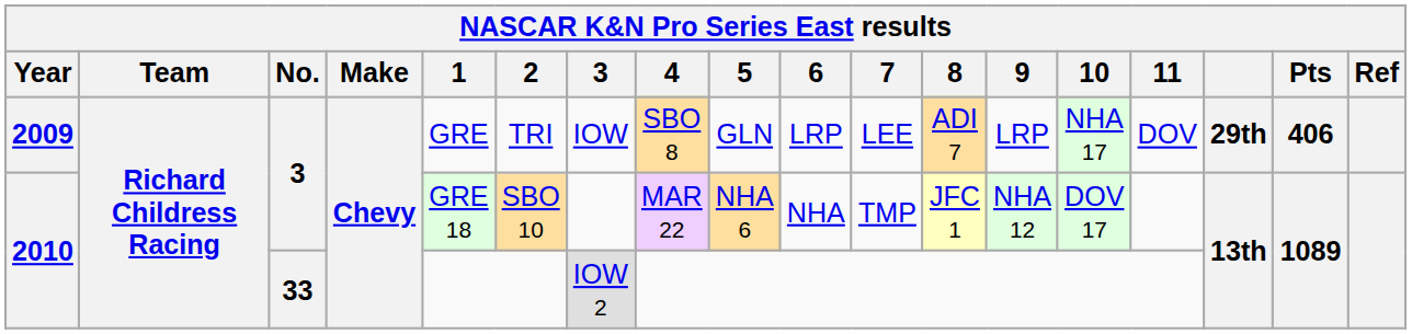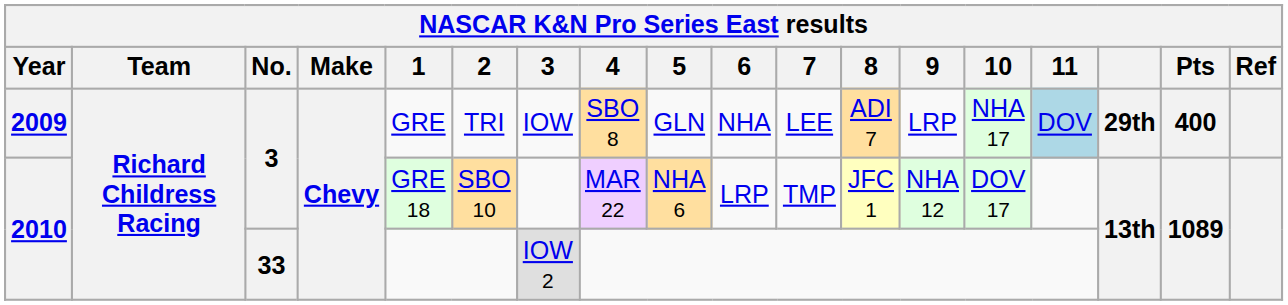 <table class="wikitable" style="text-align:center; font-size:75%">
 <tr>
 <th colspan=18><a href='#'>NASCAR K&N Pro Series East</a> results</th>
 </tr>
 <tr>
 <th>Year</th>
 <th>Team</th>
 <th>No.</th>
 <th>Make</th>
 <th>1</th>
 <th>2</th>
 <th>3</th>
 <th>4</th>
 <th>5</th>
 <th>6</th>
 <th>7</th>
 <th>8</th>
 <th>9</th>
 <th>10</th>
 <th>11</th>
 <th></th>
 <th>Pts</th>
 <th>Ref</th>
 </tr>
 <tr>
 <th><a href='#'>2009</a></th>
 <th rowspan=3><a href='#'>Richard Childress Racing</a></th>
 <th rowspan=2>3</th>
 <th rowspan=3><a href='#'>Chevy</a></th>
 <td><a href='#'>GRE</a></td>
 <td><a href='#'>TRI</a></td>
 <td><a href='#'>IOW</a></td>
 <td style="background:#FFDF9F;"><a href='#'>SBO</a><br><small>8</small></td>
 <td><a href='#'>GLN</a></td>
-<td><a href='#'>LRP</a></td>
+<td><a href='#'>NHA</a></td>
 <td><a href='#'>LEE</a></td>
 <td style="background:#FFDF9F;"><a href='#'>ADI</a><br><small>7</small></td>
 <td><a href='#'>LRP</a></td>
 <td style="background:#DFFFDF;"><a href='#'>NHA</a><br><small>17</small></td>
-<td><a href='#'>DOV</a></td>
+<td style="background: lightblue;"><a href='#'>DOV</a></td>
 <th>29th</th>
-<th>406</th>
+<th>400</th>
 <th></th>
 </tr>
 <tr>
 <th rowspan=2><a href='#'>2010</a></th>
 <td style="background:#DFFFDF;"><a href='#'>GRE</a><br><small>18</small></td>
 <td style="background:#FFDF9F;"><a href='#'>SBO</a><br><small>10</small></td>
 <td></td>
 <td style="background:#EFCFFF;"><a href='#'>MAR</a><br><small>22</small></td>
 <td style="background:#FFDF9F;"><a href='#'>NHA</a><br><small>6</small></td>
-<td><a href='#'>NHA</a></td>
+<td><a href='#'>LRP</a></td>
 <td><a href='#'>TMP</a></td>
 <td style="background:#FFFFBF;"><a href='#'>JFC</a><br><small>1</small></td>
 <td style="background:#DFFFDF;"><a href='#'>NHA</a><br><small>12</small></td>
 <td style="background:#DFFFDF;"><a href='#'>DOV</a><br><small>17</small></td>
 <td></td>
 <th rowspan=2>13th</th>
 <th rowspan=2>1089</th>
 <th rowspan=2></th>
 </tr>
 <tr>
 <th>33</th>
 <td colspan=2></td>
 <td style="background:#DFDFDF;"><a href='#'>IOW</a><br><small>2</small></td>
 <td colspan=8></td>
 </tr>
 </table>
